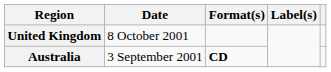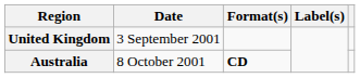 <table class="wikitable plainrowheaders">
 <tr>
 <th scope="col">Region</th>
 <th scope="col">Date</th>
 <th scope="col">Format(s)</th>
 <th scope="col">Label(s)</th>
 <th scope="col"></th>
 </tr>
 <tr>
 <th scope="row">United Kingdom</th>
-<td>8 October 2001</td>
+<td>3 September 2001</td>
 <td></td>
 <td rowspan="2"></td>
 <td></td>
 </tr>
 <tr>
 <th scope="row">Australia</th>
-<td>3 September 2001</td>
+<td>8 October 2001</td>
 <td><strong>CD</strong></td>
 <td></td>
 </tr>
 </table>
